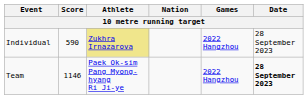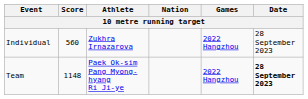 <table class="wikitable" style="font-size:95%; width: 80%;">
 <tr>
 <th width=12%>Event</th>
 <th width=5%>Score</th>
 <th width=18%>Athlete</th>
 <th width=15%>Nation</th>
 <th width=15%>Games</th>
 <th width=13%>Date</th>
 </tr>
 <tr>
 <th colspan="6">10 metre running target</th>
 </tr>
 <tr>
 <td>Individual</td>
-<td align="center">590</td>
-<td style="background: khaki;"><a href='#'>Zukhra Irnazarova</a></td>
+<td align="center">560</td>
+<td><a href='#'>Zukhra Irnazarova</a></td>
 <td></td>
 <td><a href='#'>2022 Hangzhou</a></td>
 <td>28 September 2023</td>
 </tr>
 <tr>
 <td>Team</td>
-<td align="center">1146</td>
+<td align="center">1148</td>
 <td><a href='#'>Paek Ok-sim</a><br><a href='#'>Pang Myong-hyang</a><br><a href='#'>Ri Ji-ye</a></td>
 <td></td>
 <td><a href='#'>2022 Hangzhou</a></td>
 <td><strong>28 September 2023</strong></td>
 </tr>
 </table>
